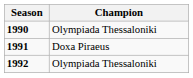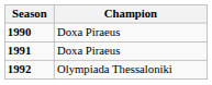 <table class="wikitable">
 <tr>
 <th width="60">Season</th>
 <th width="200">Champion</th>
 </tr>
 <tr>
 <td><strong>1990</strong></td>
-<td>Olympiada Thessaloniki</td>
+<td>Doxa Piraeus</td>
 </tr>
 <tr>
 <td><strong>1991</strong></td>
 <td>Doxa Piraeus</td>
 </tr>
 <tr>
 <td><strong>1992</strong></td>
 <td>Olympiada Thessaloniki</td>
 </tr>
 </table>
